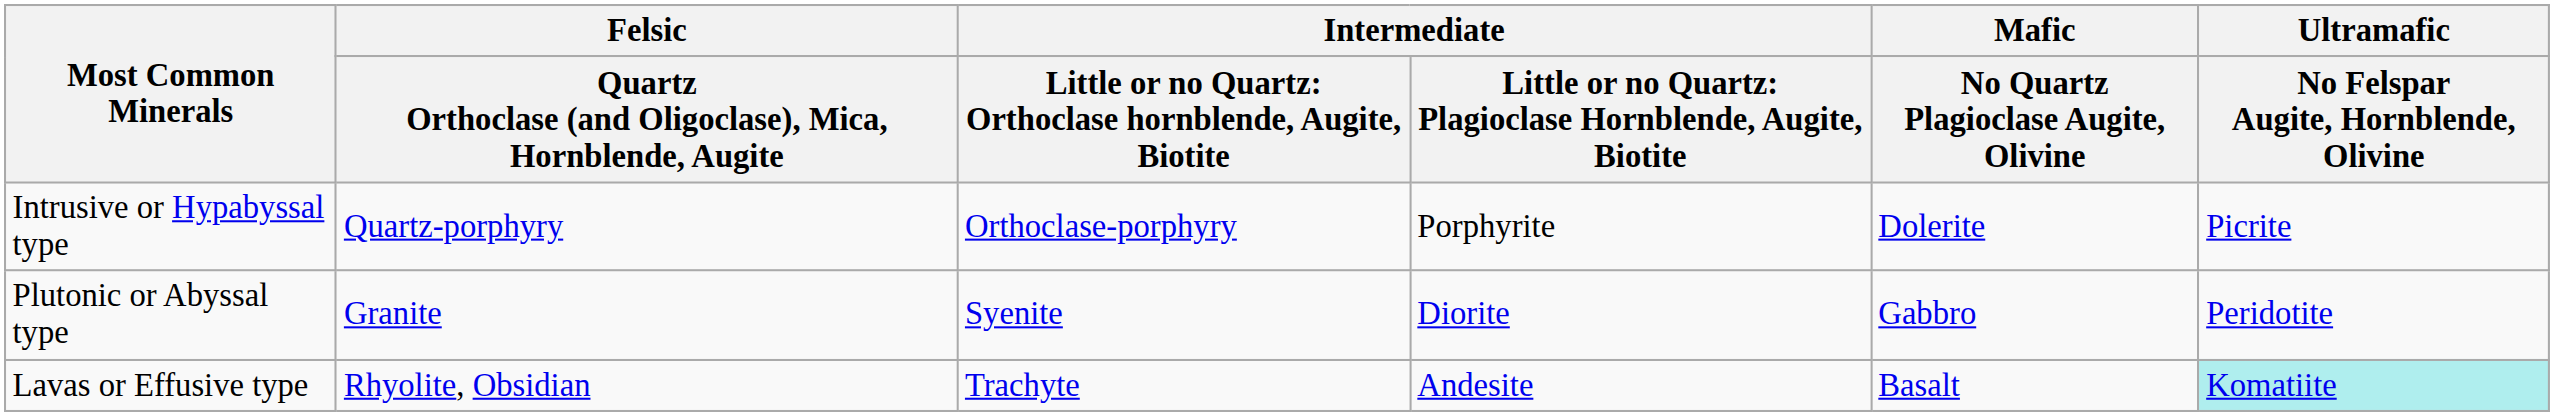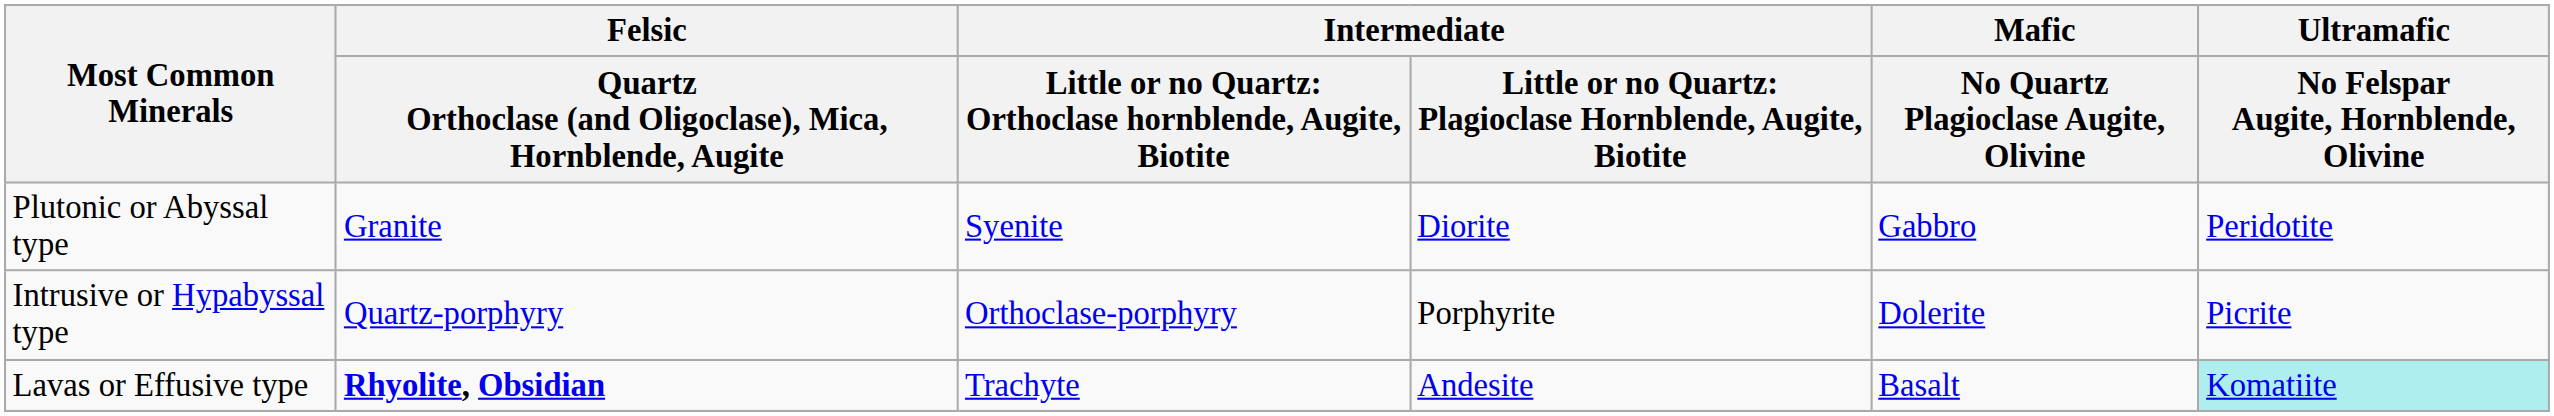 <table class="wikitable">
 <tr>
 <th rowspan=2>Most Common Minerals</th>
 <th>Felsic</th>
 <th colspan=2>Intermediate</th>
 <th>Mafic</th>
 <th>Ultramafic</th>
 </tr>
 <tr>
 <th>Quartz <br> Orthoclase (and Oligoclase), Mica, Hornblende, Augite</th>
 <th>Little or no Quartz: <br> Orthoclase hornblende, Augite, Biotite</th>
 <th>Little or no Quartz: <br> Plagioclase Hornblende, Augite, Biotite</th>
 <th>No Quartz <br> Plagioclase Augite, Olivine</th>
 <th>No Felspar <br> Augite, Hornblende, Olivine</th>
 </tr>
 <tr>
+<td>Plutonic or Abyssal type</td>
+<td><a href='#'>Granite</a></td>
+<td><a href='#'>Syenite</a></td>
+<td><a href='#'>Diorite</a></td>
+<td><a href='#'>Gabbro</a></td>
+<td><a href='#'>Peridotite</a></td>
+</tr>
+<tr>
 <td>Intrusive or <a href='#'>Hypabyssal</a> type</td>
 <td><a href='#'>Quartz-porphyry</a></td>
 <td><a href='#'>Orthoclase-porphyry</a></td>
 <td>Porphyrite</td>
 <td><a href='#'>Dolerite</a></td>
 <td><a href='#'>Picrite</a></td>
 </tr>
 <tr>
-<td>Plutonic or Abyssal type</td>
-<td><a href='#'>Granite</a></td>
-<td><a href='#'>Syenite</a></td>
-<td><a href='#'>Diorite</a></td>
-<td><a href='#'>Gabbro</a></td>
-<td><a href='#'>Peridotite</a></td>
-</tr>
-<tr>
 <td>Lavas or Effusive type</td>
-<td><a href='#'>Rhyolite</a>, <a href='#'>Obsidian</a></td>
+<td><strong><a href='#'>Rhyolite</a>, <a href='#'>Obsidian</a></strong></td>
 <td><a href='#'>Trachyte</a></td>
 <td><a href='#'>Andesite</a></td>
 <td><a href='#'>Basalt</a></td>
 <td style="background: paleturquoise;"><a href='#'>Komatiite</a></td>
 </tr>
 </table>
